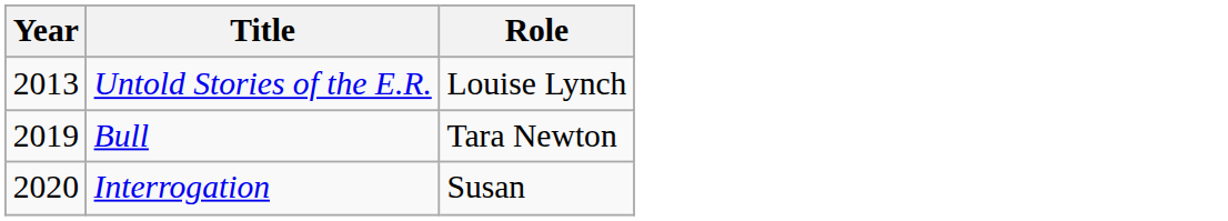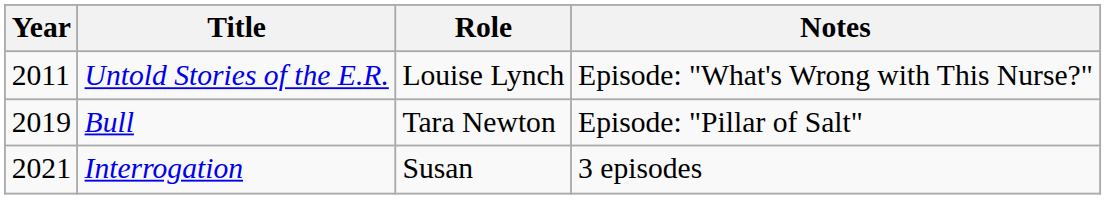 <table class="wikitable sortable">
 <tr>
 <th>Year</th>
 <th>Title</th>
 <th>Role</th>
+<th>Notes</th>
 </tr>
 <tr>
-<td>2013</td>
+<td>2011</td>
 <td><em><a href='#'>Untold Stories of the E.R.</a></em></td>
 <td>Louise Lynch</td>
+<td>Episode: "What's Wrong with This Nurse?"</td>
 </tr>
 <tr>
 <td>2019</td>
 <td><a href='#'><em>Bull</em></a></td>
 <td>Tara Newton</td>
+<td>Episode: "Pillar of Salt"</td>
 </tr>
 <tr>
-<td>2020</td>
+<td>2021</td>
 <td><a href='#'><em>Interrogation</em></a></td>
 <td>Susan</td>
+<td>3 episodes</td>
 </tr>
 </table>
